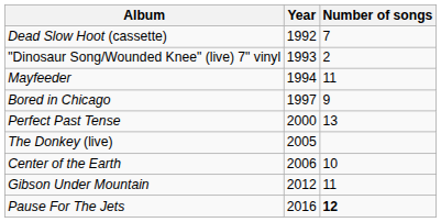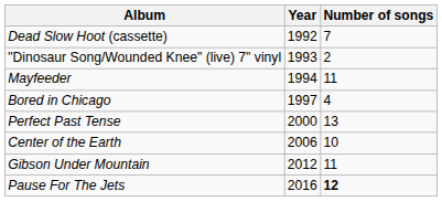 <table class="wikitable">
 <tr>
 <th>Album</th>
 <th>Year</th>
 <th>Number of songs</th>
 </tr>
 <tr>
 <td><em>Dead Slow Hoot</em> (cassette)</td>
 <td>1992</td>
 <td>7</td>
 </tr>
 <tr>
 <td>"Dinosaur Song/Wounded Knee" (live) 7" vinyl</td>
 <td>1993</td>
 <td>2</td>
 </tr>
 <tr>
 <td><em>Mayfeeder</em></td>
 <td>1994</td>
 <td>11</td>
 </tr>
 <tr>
 <td><em>Bored in Chicago</em></td>
 <td>1997</td>
-<td>9</td>
+<td>4</td>
 </tr>
 <tr>
 <td><em>Perfect Past Tense</em></td>
 <td>2000</td>
 <td>13</td>
-</tr>
-<tr>
-<td><em>The Donkey</em> (live)</td>
-<td>2005</td>
-<td></td>
 </tr>
 <tr>
 <td><em>Center of the Earth</em></td>
 <td>2006</td>
 <td>10</td>
 </tr>
 <tr>
 <td><em>Gibson Under Mountain</em></td>
 <td>2012</td>
 <td>11</td>
 </tr>
 <tr>
 <td><em>Pause For The Jets</em></td>
 <td>2016</td>
 <td><strong>12</strong></td>
 </tr>
 </table>
